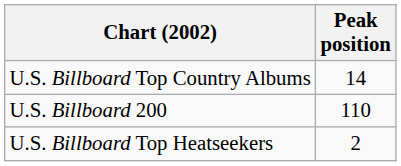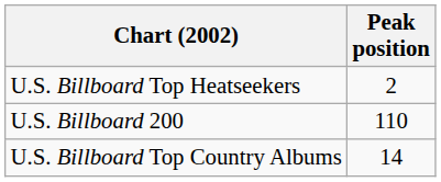 <table class="wikitable">
 <tr>
 <th>Chart (2002)</th>
 <th>Peak<br>position</th>
 </tr>
 <tr>
-<td>U.S. <em>Billboard</em> Top Country Albums</td>
-<td style="text-align:center;">14</td>
+<td>U.S. <em>Billboard</em> Top Heatseekers</td>
+<td style="text-align:center;">2</td>
 </tr>
 <tr>
 <td>U.S. <em>Billboard</em> 200</td>
 <td style="text-align:center;">110</td>
 </tr>
 <tr>
-<td>U.S. <em>Billboard</em> Top Heatseekers</td>
-<td style="text-align:center;">2</td>
+<td>U.S. <em>Billboard</em> Top Country Albums</td>
+<td style="text-align:center;">14</td>
 </tr>
 </table>
